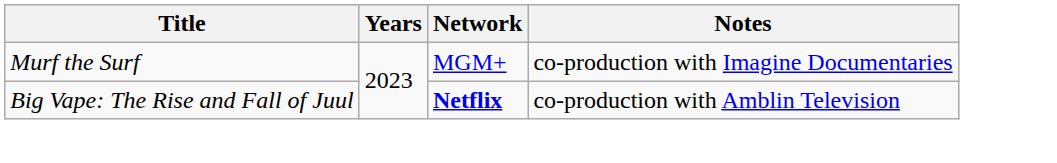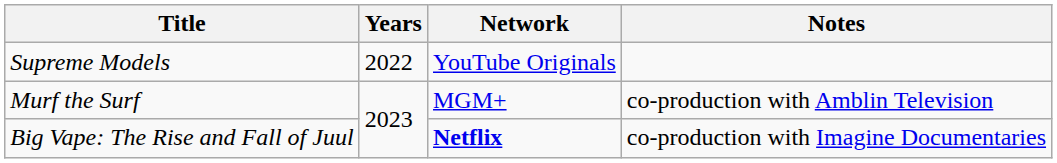 <table class="wikitable sortable">
 <tr>
 <th>Title</th>
 <th>Years</th>
 <th>Network</th>
 <th>Notes</th>
 </tr>
 <tr>
+<td><em>Supreme Models</em></td>
+<td>2022</td>
+<td><a href='#'>YouTube Originals</a></td>
+<td></td>
+</tr>
+<tr>
 <td><em>Murf the Surf</em></td>
 <td rowspan="2">2023</td>
 <td><a href='#'>MGM+</a></td>
-<td>co-production with <a href='#'>Imagine Documentaries</a></td>
+<td>co-production with <a href='#'>Amblin Television</a></td>
 </tr>
 <tr>
 <td><em>Big Vape: The Rise and Fall of Juul</em></td>
 <td><strong><a href='#'>Netflix</a></strong></td>
-<td>co-production with <a href='#'>Amblin Television</a></td>
+<td>co-production with <a href='#'>Imagine Documentaries</a></td>
 </tr>
 </table>
